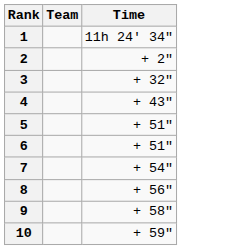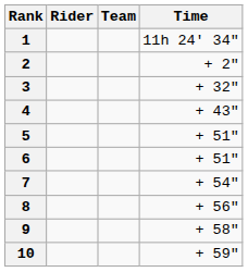 <table class="wikitable" margin-bottom:0;">
 <tr>
 <th scope="col">Rank</th>
+<th scope="col">Rider</th>
 <th scope="col">Team</th>
 <th scope="col">Time</th>
 </tr>
 <tr>
 <th scope="row">1</th>
+<td> </td>
 <td></td>
 <td align="right">11h 24' 34"</td>
 </tr>
 <tr>
 <th scope="row">2</th>
+<td> </td>
 <td></td>
 <td align="right">+ 2"</td>
 </tr>
 <tr>
 <th scope="row">3</th>
 <td></td>
+<td></td>
 <td align="right">+ 32"</td>
 </tr>
 <tr>
 <th scope="row">4</th>
+<td></td>
 <td></td>
 <td align="right">+ 43"</td>
 </tr>
 <tr>
 <th scope="row">5</th>
 <td></td>
+<td></td>
 <td align="right">+ 51"</td>
 </tr>
 <tr>
 <th scope="row">6</th>
+<td></td>
 <td></td>
 <td align="right">+ 51"</td>
 </tr>
 <tr>
 <th scope="row">7</th>
 <td></td>
+<td></td>
 <td align="right">+ 54"</td>
 </tr>
 <tr>
 <th scope="row">8</th>
+<td></td>
 <td></td>
 <td align="right">+ 56"</td>
 </tr>
 <tr>
 <th scope="row">9</th>
 <td></td>
+<td></td>
 <td align="right">+ 58"</td>
 </tr>
 <tr>
 <th scope="row">10</th>
 <td></td>
+<td></td>
 <td align="right">+ 59"</td>
 </tr>
 </table>
